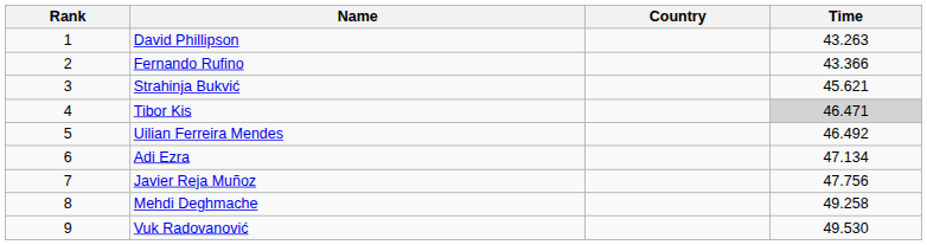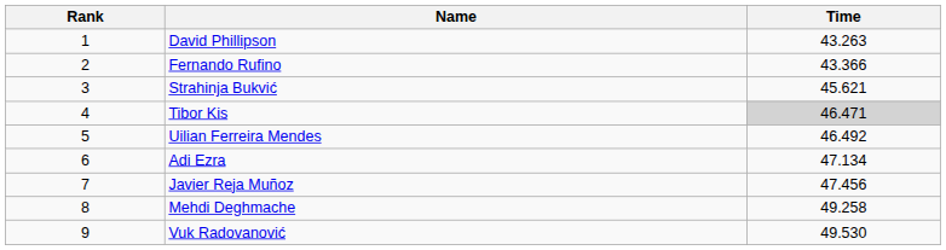 <table class="wikitable" style="text-align:center;width: 50%">
 <tr>
 <th>Rank</th>
 <th>Name</th>
-<th>Country</th>
 <th>Time</th>
 </tr>
 <tr>
 <td>1</td>
 <td align="left"><a href='#'>David Phillipson</a></td>
-<td align="left"></td>
 <td>43.263</td>
 </tr>
 <tr>
 <td>2</td>
 <td align="left"><a href='#'>Fernando Rufino</a></td>
-<td align="left"></td>
 <td>43.366</td>
 </tr>
 <tr>
 <td>3</td>
 <td align="left"><a href='#'>Strahinja Bukvić</a></td>
-<td align="left"></td>
 <td>45.621</td>
 </tr>
 <tr>
 <td>4</td>
 <td align="left"><a href='#'>Tibor Kis</a></td>
-<td align="left"></td>
 <td style="background: lightgrey;">46.471</td>
 </tr>
 <tr>
 <td>5</td>
 <td align="left"><a href='#'>Uilian Ferreira Mendes</a></td>
-<td align="left"></td>
 <td>46.492</td>
 </tr>
 <tr>
 <td>6</td>
 <td align="left"><a href='#'>Adi Ezra</a></td>
-<td align="left"></td>
 <td>47.134</td>
 </tr>
 <tr>
 <td>7</td>
 <td align="left"><a href='#'>Javier Reja Muñoz</a></td>
-<td align="left"></td>
-<td>47.756</td>
+<td>47.456</td>
 </tr>
 <tr>
 <td>8</td>
 <td align="left"><a href='#'>Mehdi Deghmache</a></td>
-<td align="left"></td>
 <td>49.258</td>
 </tr>
 <tr>
 <td>9</td>
 <td align="left"><a href='#'>Vuk Radovanović</a></td>
-<td align="left"></td>
 <td>49.530</td>
 </tr>
 </table>
